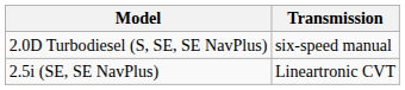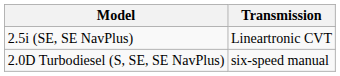 <table class="wikitable">
 <tr>
 <th>Model</th>
 <th>Transmission</th>
 </tr>
 <tr>
+<td>2.5i (SE, SE NavPlus)</td>
+<td>Lineartronic CVT</td>
+</tr>
+<tr>
 <td>2.0D Turbodiesel (S, SE, SE NavPlus)</td>
 <td>six-speed manual</td>
 </tr>
-<tr>
-<td>2.5i (SE, SE NavPlus)</td>
-<td>Lineartronic CVT</td>
-</tr>
 </table>
